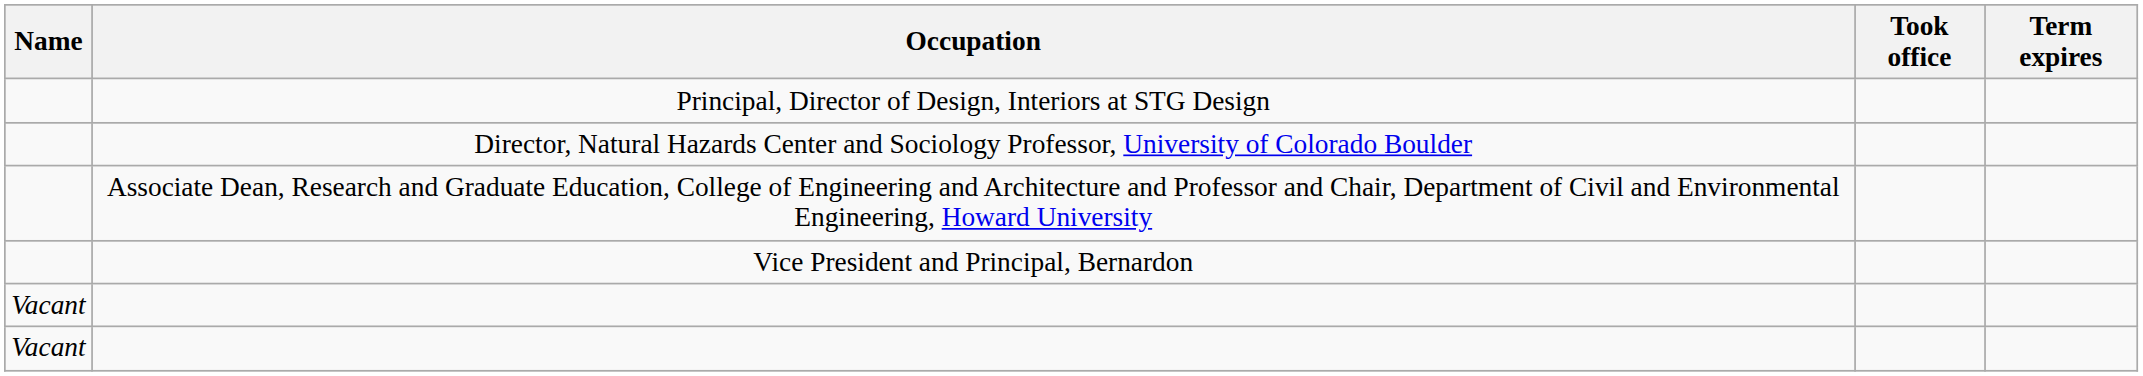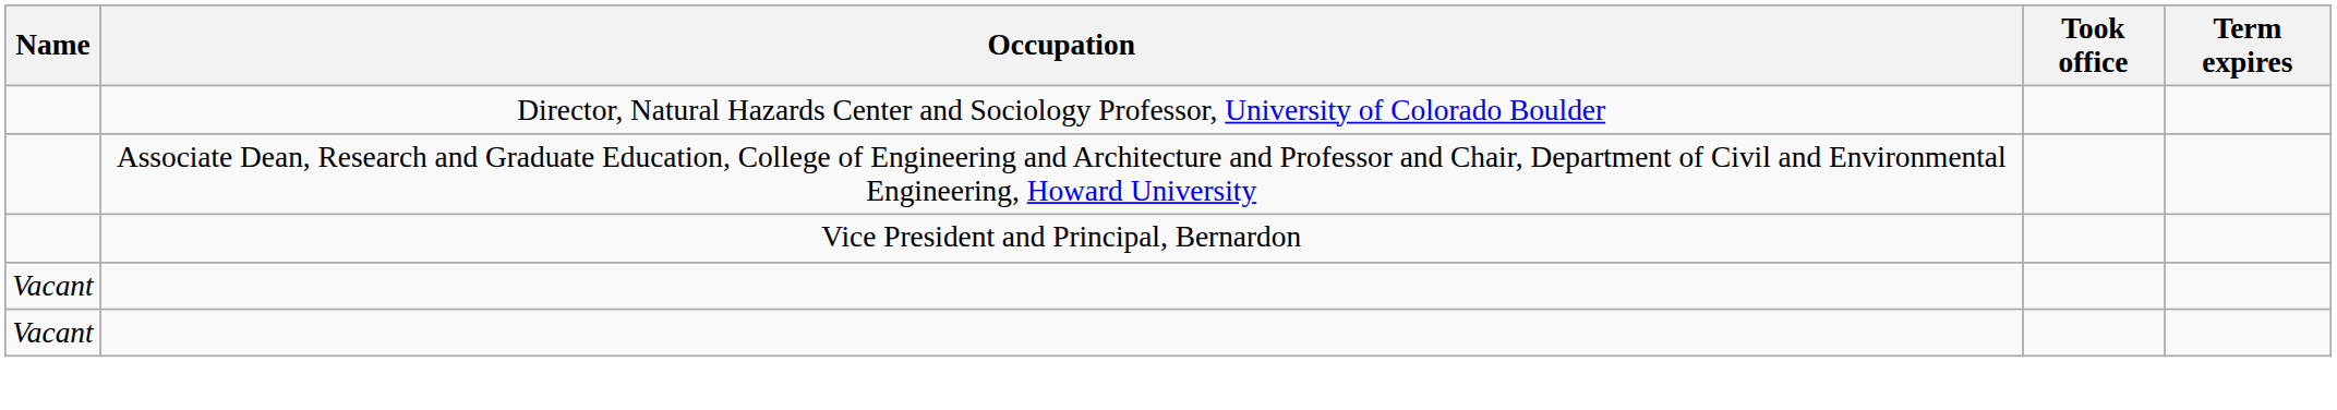 <table class="wikitable sortable" style="text-align:center">
 <tr>
 <th>Name</th>
 <th>Occupation</th>
 <th>Took office</th>
 <th>Term expires</th>
-</tr>
-<tr>
-<td></td>
-<td>Principal, Director of Design, Interiors at STG Design</td>
-<td></td>
-<td></td>
 </tr>
 <tr>
 <td></td>
 <td>Director, Natural Hazards Center and Sociology Professor, <a href='#'>University of Colorado Boulder</a></td>
 <td></td>
 <td></td>
 </tr>
 <tr>
 <td></td>
 <td>Associate Dean, Research and Graduate Education, College of Engineering and Architecture and Professor and Chair, Department of Civil and Environmental Engineering, <a href='#'>Howard University</a></td>
 <td></td>
 <td></td>
 </tr>
 <tr>
 <td></td>
 <td>Vice President and Principal, Bernardon</td>
 <td></td>
 <td></td>
 </tr>
 <tr>
 <td><em>Vacant</em></td>
 <td></td>
 <td></td>
 <td></td>
 </tr>
 <tr>
 <td><em>Vacant</em></td>
 <td></td>
 <td></td>
 <td></td>
 </tr>
 </table>
